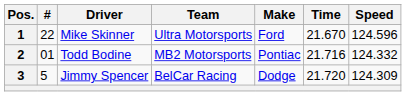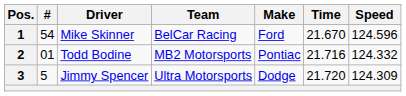 <table class="wikitable" style="font-size:95%">
 <tr>
 <th>Pos.</th>
 <th>#</th>
 <th>Driver</th>
 <th>Team</th>
 <th>Make</th>
 <th>Time</th>
 <th>Speed</th>
 </tr>
 <tr>
 <th>1</th>
-<td>22</td>
+<td>54</td>
 <td><a href='#'>Mike Skinner</a></td>
-<td><a href='#'>Ultra Motorsports</a></td>
+<td><a href='#'>BelCar Racing</a></td>
 <td><a href='#'>Ford</a></td>
 <td>21.670</td>
 <td>124.596</td>
 </tr>
 <tr>
 <th>2</th>
 <td>01</td>
 <td><a href='#'>Todd Bodine</a></td>
 <td><a href='#'>MB2 Motorsports</a></td>
 <td><a href='#'>Pontiac</a></td>
 <td>21.716</td>
 <td>124.332</td>
 </tr>
 <tr>
 <th>3</th>
 <td>5</td>
 <td><a href='#'>Jimmy Spencer</a></td>
-<td><a href='#'>BelCar Racing</a></td>
+<td><a href='#'>Ultra Motorsports</a></td>
 <td><a href='#'>Dodge</a></td>
 <td>21.720</td>
 <td>124.309</td>
 </tr>
 <tr>
 <th colspan="7"></th>
 </tr>
 </table>
